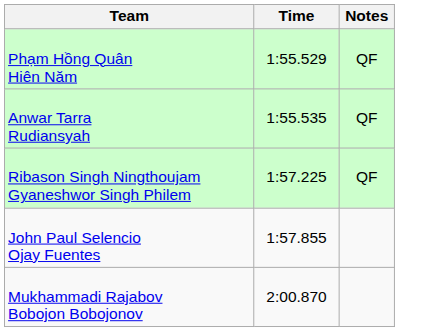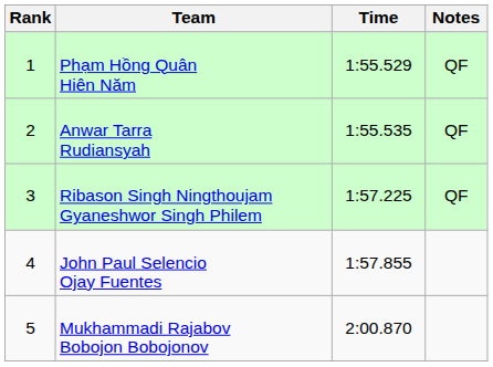 <table class=wikitable style="text-align:center">
 <tr>
+<th width=40>Rank</th>
 <th width=250>Team</th>
 <th width=80>Time</th>
 <th width=50>Notes</th>
 </tr>
 <tr bgcolor="ccffcc">
+<td>1</td>
 <td align=left><br><a href='#'>Phạm Hồng Quân</a><br><a href='#'>Hiên Năm</a></td>
 <td>1:55.529</td>
 <td>QF</td>
 </tr>
 <tr bgcolor="ccffcc">
+<td>2</td>
 <td align=left><br><a href='#'>Anwar Tarra</a><br><a href='#'>Rudiansyah</a></td>
 <td>1:55.535</td>
 <td>QF</td>
 </tr>
 <tr bgcolor="ccffcc">
+<td>3</td>
 <td align=left><br><a href='#'>Ribason Singh Ningthoujam</a><br><a href='#'>Gyaneshwor Singh Philem</a></td>
 <td>1:57.225</td>
 <td>QF</td>
 </tr>
 <tr>
+<td>4</td>
 <td align=left><br><a href='#'>John Paul Selencio</a><br><a href='#'>Ojay Fuentes</a></td>
 <td>1:57.855</td>
 <td></td>
 </tr>
 <tr>
+<td>5</td>
 <td align=left><br><a href='#'>Mukhammadi Rajabov</a><br><a href='#'>Bobojon Bobojonov</a></td>
 <td>2:00.870</td>
 <td></td>
 </tr>
 </table>
